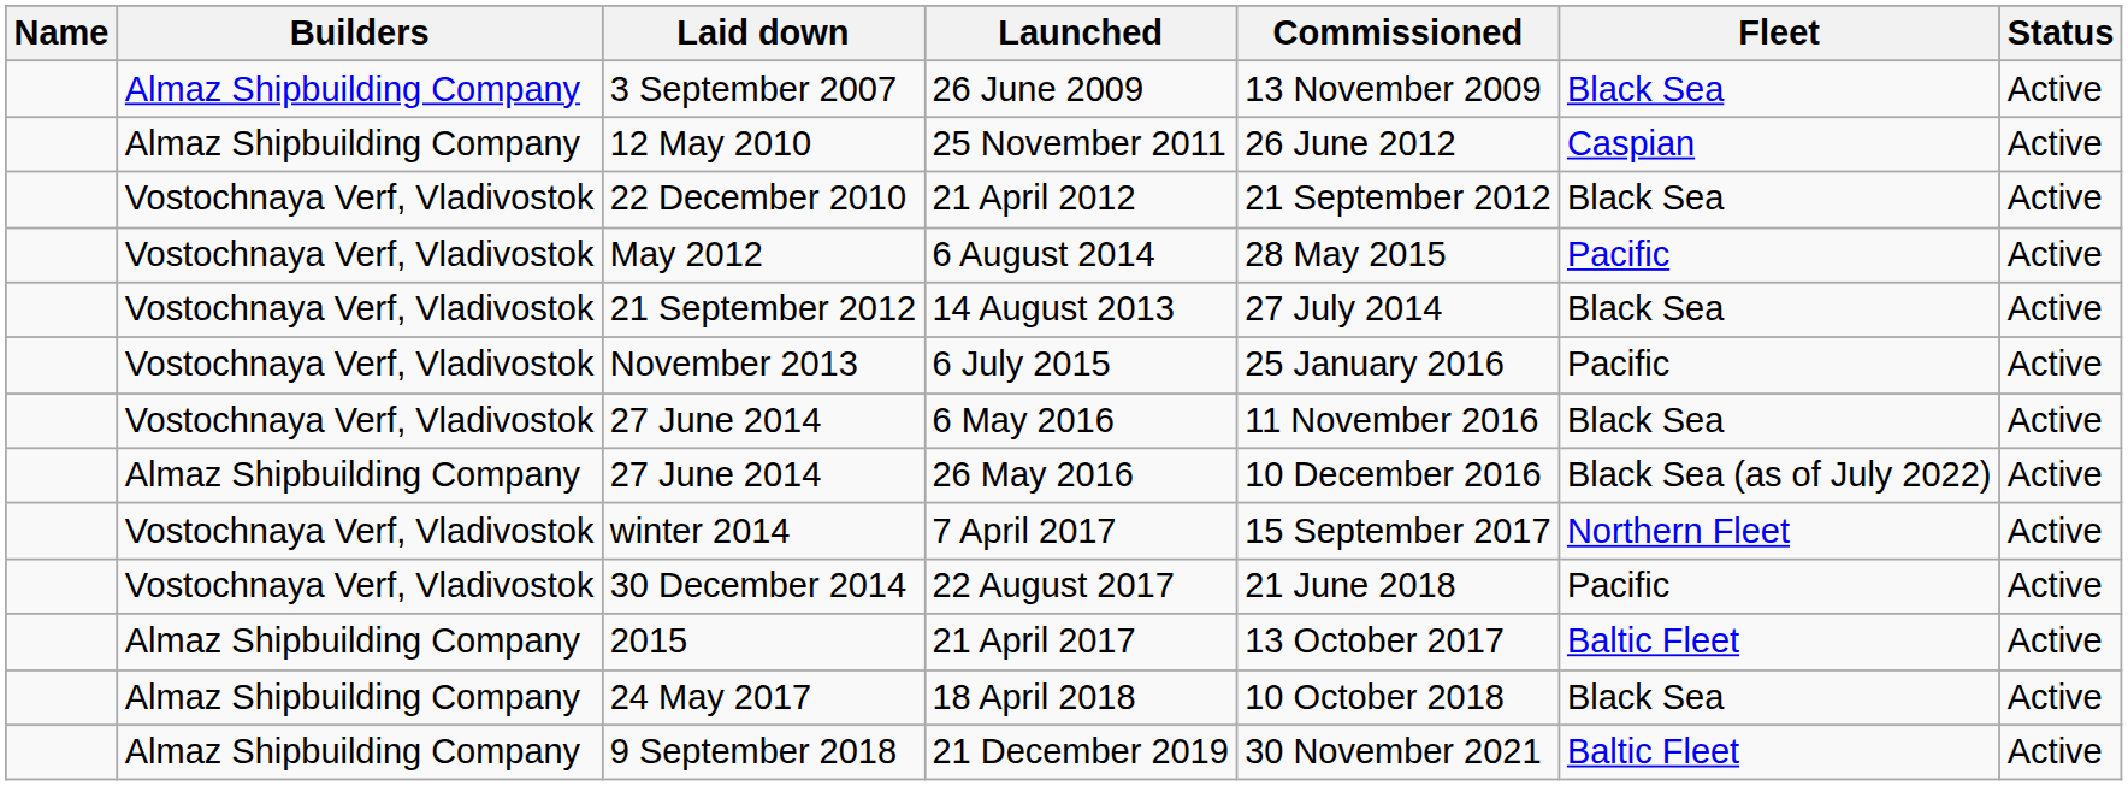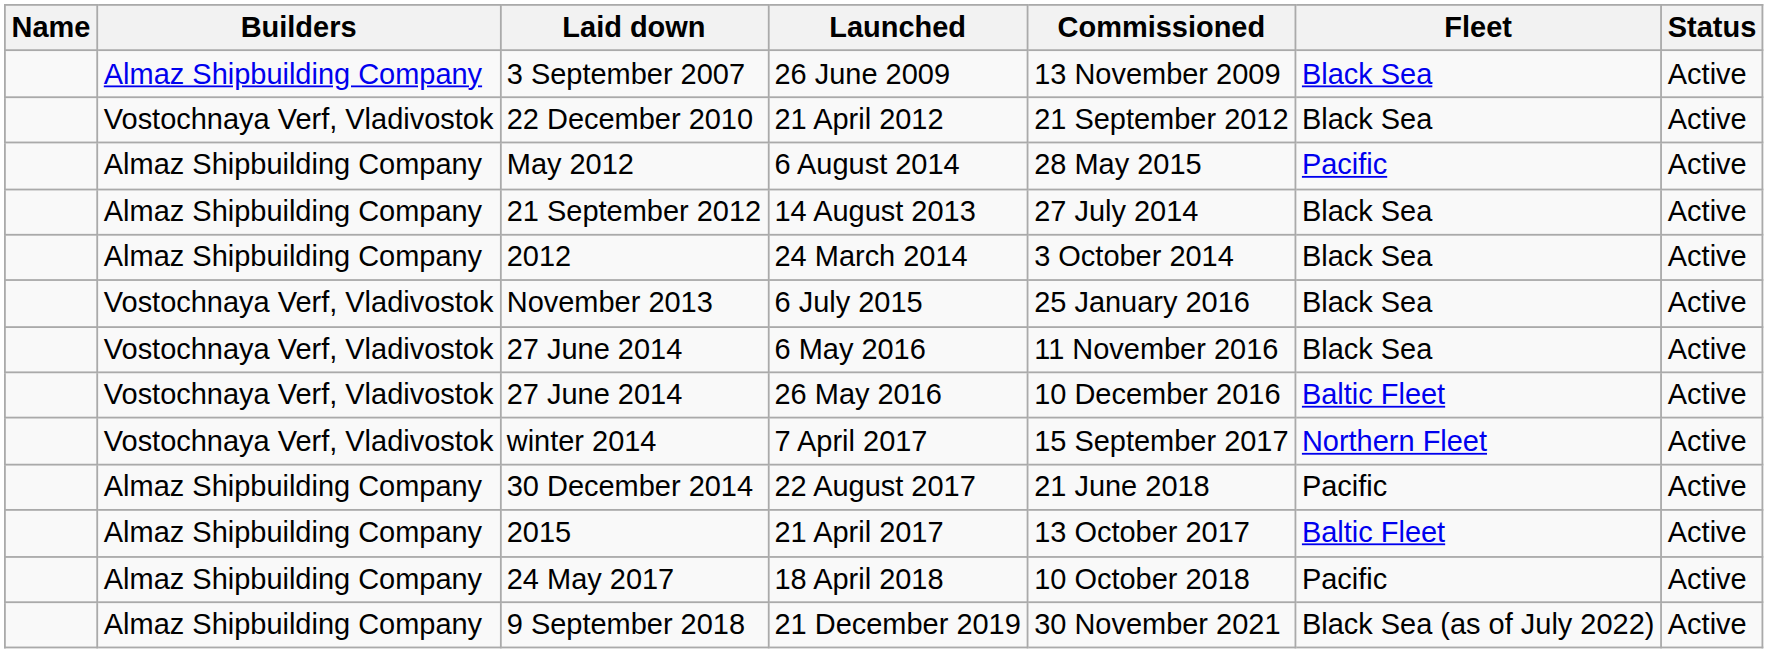 <table class="wikitable">
 <tr>
 <th>Name</th>
 <th>Builders</th>
 <th>Laid down</th>
 <th>Launched</th>
 <th>Commissioned</th>
 <th>Fleet</th>
 <th>Status</th>
 </tr>
 <tr>
 <td></td>
 <td><a href='#'>Almaz Shipbuilding Company</a></td>
 <td>3 September 2007</td>
 <td>26 June 2009</td>
 <td>13 November 2009</td>
 <td><a href='#'>Black Sea</a></td>
 <td>Active</td>
 </tr>
 <tr>
 <td></td>
-<td>Almaz Shipbuilding Company</td>
-<td>12 May 2010</td>
-<td>25 November 2011</td>
-<td>26 June 2012</td>
-<td><a href='#'>Caspian</a></td>
-<td>Active</td>
-</tr>
-<tr>
-<td></td>
 <td>Vostochnaya Verf, Vladivostok</td>
 <td>22 December 2010</td>
 <td>21 April 2012</td>
 <td>21 September 2012</td>
 <td>Black Sea</td>
 <td>Active</td>
 </tr>
 <tr>
 <td></td>
-<td>Vostochnaya Verf, Vladivostok</td>
+<td>Almaz Shipbuilding Company</td>
 <td>May 2012</td>
 <td>6 August 2014</td>
 <td>28 May 2015</td>
 <td><a href='#'>Pacific</a></td>
 <td>Active</td>
 </tr>
 <tr>
 <td></td>
-<td>Vostochnaya Verf, Vladivostok</td>
+<td>Almaz Shipbuilding Company</td>
 <td>21 September 2012</td>
 <td>14 August 2013</td>
 <td>27 July 2014</td>
+<td>Black Sea</td>
+<td>Active</td>
+</tr>
+<tr>
+<td></td>
+<td>Almaz Shipbuilding Company</td>
+<td>2012</td>
+<td>24 March 2014</td>
+<td>3 October 2014</td>
 <td>Black Sea</td>
 <td>Active</td>
 </tr>
 <tr>
 <td></td>
 <td>Vostochnaya Verf, Vladivostok</td>
 <td>November 2013</td>
 <td>6 July 2015</td>
 <td>25 January 2016</td>
-<td>Pacific</td>
+<td>Black Sea</td>
 <td>Active</td>
 </tr>
 <tr>
 <td></td>
 <td>Vostochnaya Verf, Vladivostok</td>
 <td>27 June 2014</td>
 <td>6 May 2016</td>
 <td>11 November 2016</td>
 <td>Black Sea</td>
 <td>Active</td>
 </tr>
 <tr>
 <td></td>
-<td>Almaz Shipbuilding Company</td>
+<td>Vostochnaya Verf, Vladivostok</td>
 <td>27 June 2014</td>
 <td>26 May 2016</td>
 <td>10 December 2016</td>
-<td>Black Sea (as of July 2022)</td>
+<td><a href='#'>Baltic Fleet</a></td>
 <td>Active</td>
 </tr>
 <tr>
 <td></td>
 <td>Vostochnaya Verf, Vladivostok</td>
 <td>winter 2014</td>
 <td>7 April 2017</td>
 <td>15 September 2017</td>
 <td><a href='#'>Northern Fleet</a></td>
 <td>Active</td>
 </tr>
 <tr>
 <td></td>
-<td>Vostochnaya Verf, Vladivostok</td>
+<td>Almaz Shipbuilding Company</td>
 <td>30 December 2014</td>
 <td>22 August 2017</td>
 <td>21 June 2018</td>
 <td>Pacific</td>
 <td>Active</td>
 </tr>
 <tr>
 <td></td>
 <td>Almaz Shipbuilding Company</td>
 <td>2015</td>
 <td>21 April 2017</td>
 <td>13 October 2017</td>
 <td><a href='#'>Baltic Fleet</a></td>
 <td>Active</td>
 </tr>
 <tr>
 <td></td>
 <td>Almaz Shipbuilding Company</td>
 <td>24 May 2017</td>
 <td>18 April 2018</td>
 <td>10 October 2018</td>
-<td>Black Sea</td>
+<td>Pacific</td>
 <td>Active</td>
 </tr>
 <tr>
 <td></td>
 <td>Almaz Shipbuilding Company</td>
 <td>9 September 2018</td>
 <td>21 December 2019</td>
 <td>30 November 2021</td>
-<td><a href='#'>Baltic Fleet</a></td>
+<td>Black Sea (as of July 2022)</td>
 <td>Active</td>
 </tr>
 </table>
